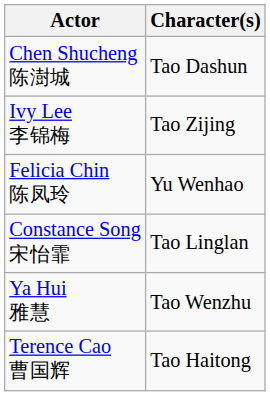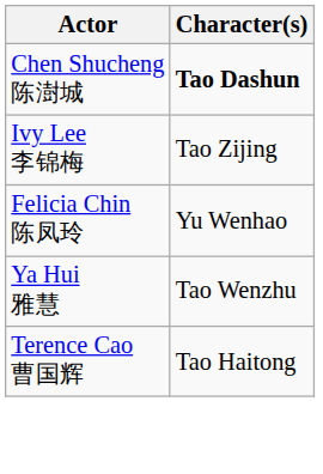 <table class="wikitable">
 <tr>
 <th>Actor</th>
 <th>Character(s)</th>
 </tr>
 <tr>
 <td><a href='#'>Chen Shucheng</a> <br> 陈澍城</td>
-<td>Tao Dashun</td>
+<td><strong>Tao Dashun</strong></td>
 </tr>
 <tr>
 <td><a href='#'>Ivy Lee</a> <br> 李锦梅</td>
 <td>Tao Zijing</td>
 </tr>
 <tr>
 <td><a href='#'>Felicia Chin</a> <br> 陈凤玲</td>
 <td>Yu Wenhao</td>
 </tr>
 <tr>
-<td><a href='#'>Constance Song</a> <br> 宋怡霏</td>
-<td>Tao Linglan</td>
-</tr>
-<tr>
 <td><a href='#'>Ya Hui</a> <br> 雅慧</td>
 <td>Tao Wenzhu</td>
 </tr>
 <tr>
 <td><a href='#'>Terence Cao</a> <br> 曹国辉</td>
 <td>Tao Haitong</td>
 </tr>
 </table>
